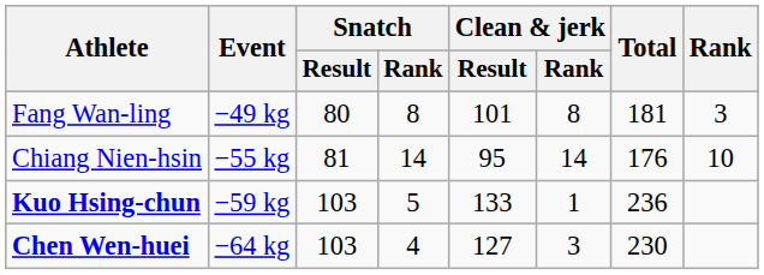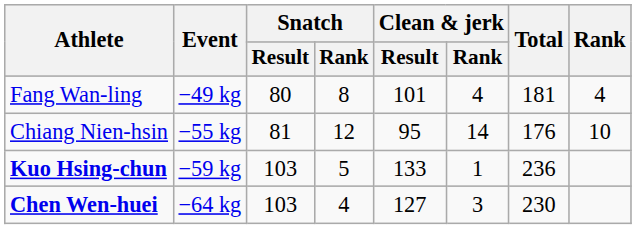 <table class="wikitable" style="font-size:90%; text-align:center">
 <tr>
 <th rowspan="2">Athlete</th>
 <th rowspan="2">Event</th>
 <th colspan="2">Snatch</th>
 <th colspan="2">Clean & jerk</th>
 <th rowspan="2">Total</th>
 <th rowspan="2">Rank</th>
 </tr>
 <tr style="font-size:95%">
 <th>Result</th>
 <th>Rank</th>
 <th>Result</th>
 <th>Rank</th>
 </tr>
 <tr>
 <td align="left"><a href='#'>Fang Wan-ling</a></td>
 <td align="left"><a href='#'>−49 kg</a></td>
 <td>80</td>
 <td>8</td>
 <td>101</td>
-<td>8</td>
+<td>4</td>
 <td>181</td>
-<td>3</td>
+<td>4</td>
 </tr>
 <tr>
 <td align="left"><a href='#'>Chiang Nien-hsin</a></td>
 <td align="left"><a href='#'>−55 kg</a></td>
 <td>81</td>
-<td>14</td>
+<td>12</td>
 <td>95</td>
 <td>14</td>
 <td>176</td>
 <td>10</td>
 </tr>
 <tr>
 <td align="left"><strong><a href='#'>Kuo Hsing-chun</a></strong></td>
 <td align="left"><a href='#'>−59 kg</a></td>
 <td>103 </td>
 <td>5</td>
 <td>133 </td>
 <td>1</td>
 <td>236 </td>
 <td></td>
 </tr>
 <tr>
 <td align="left"><strong><a href='#'>Chen Wen-huei</a></strong></td>
 <td align="left"><a href='#'>−64 kg</a></td>
 <td>103</td>
 <td>4</td>
 <td>127</td>
 <td>3</td>
 <td>230</td>
 <td></td>
 </tr>
 </table>
